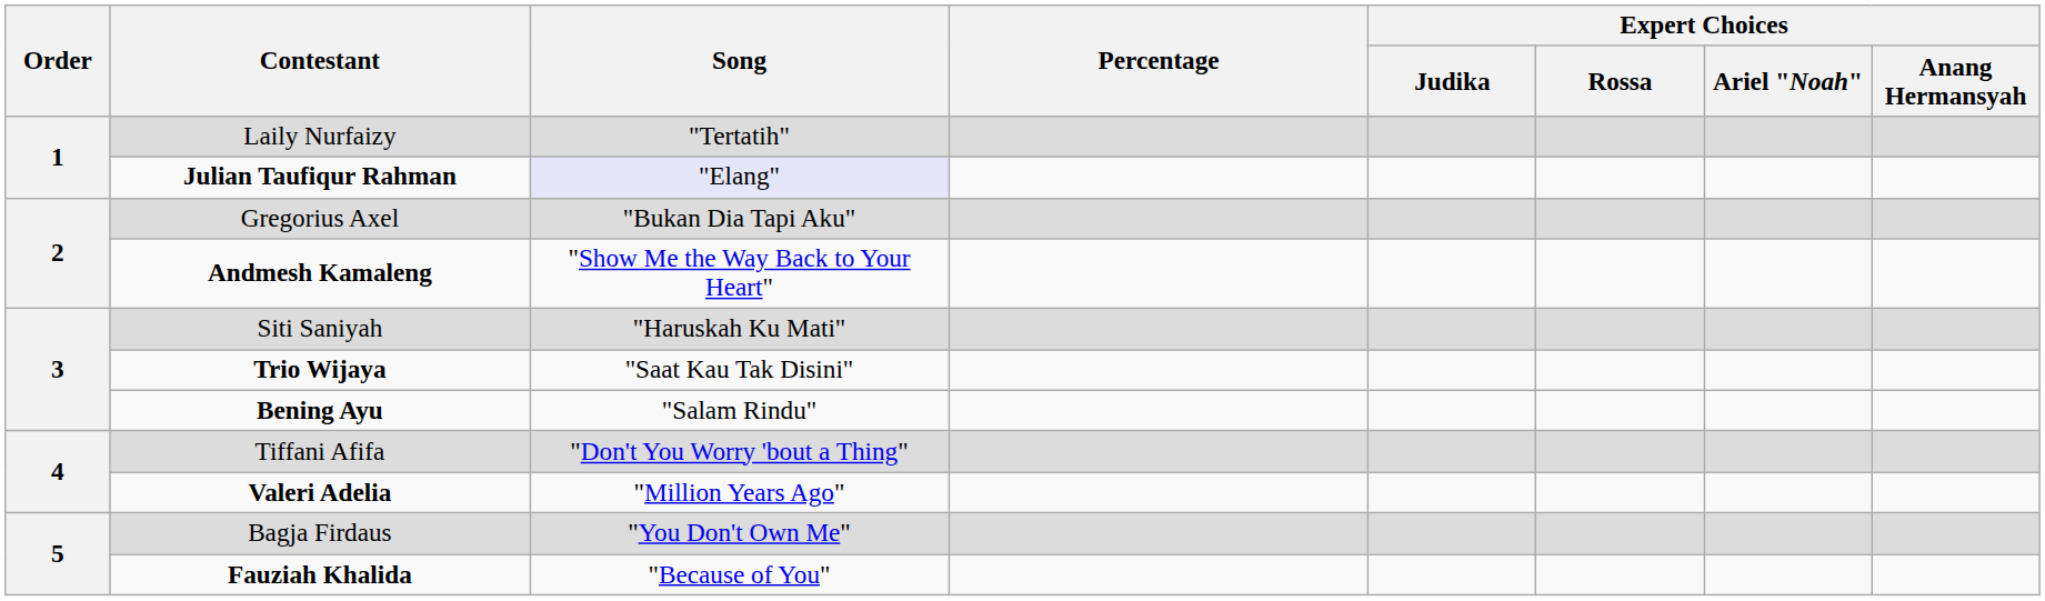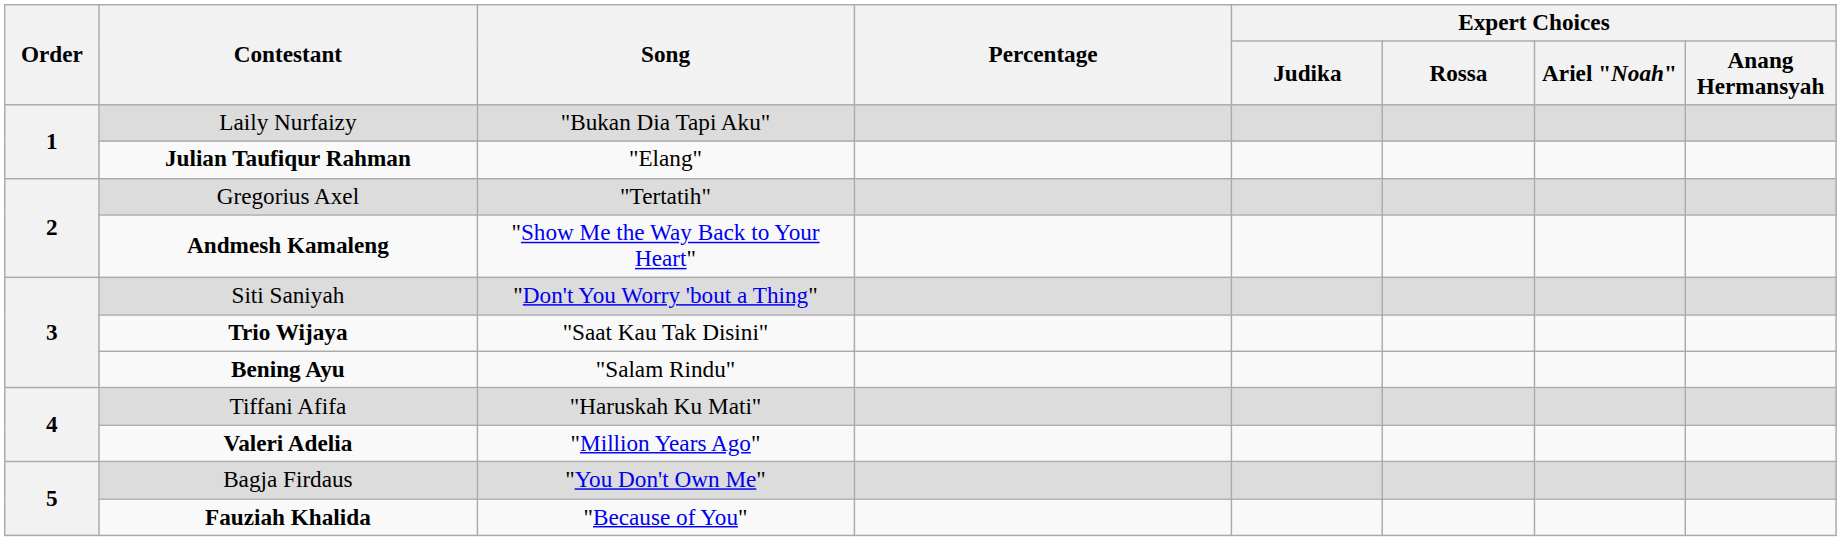 <table class="wikitable" style="text-align:center; width:100%;">
 <tr>
 <th scope="col" rowspan="2" style="width:05%;">Order</th>
 <th scope="col" rowspan="2" style="width:20%;">Contestant</th>
 <th scope="col" rowspan="2" style="width:20%;">Song</th>
 <th scope="col" rowspan="2" style="width:20%;">Percentage</th>
 <th scope="col" colspan="4" style="width:32%;">Expert Choices</th>
 </tr>
 <tr>
 <th style="width:08%;">Judika</th>
 <th style="width:08%;">Rossa</th>
 <th style="width:08%;">Ariel "<em>Noah</em>"</th>
 <th style="width:08%;">Anang Hermansyah</th>
 </tr>
 <tr style="background:#DCDCDC;">
 <th rowspan=2>1</th>
 <td>Laily Nurfaizy</td>
-<td>"Tertatih"</td>
+<td>"Bukan Dia Tapi Aku"</td>
 <td></td>
 <td></td>
 <td></td>
 <td></td>
 <td></td>
 </tr>
 <tr>
 <td><strong>Julian Taufiqur Rahman</strong></td>
-<td style="background: lavender;">"Elang"</td>
+<td>"Elang"</td>
 <td></td>
 <td></td>
 <td></td>
 <td></td>
 <td></td>
 </tr>
 <tr style="background:#DCDCDC;">
 <th rowspan=2>2</th>
 <td>Gregorius Axel</td>
-<td>"Bukan Dia Tapi Aku"</td>
+<td>"Tertatih"</td>
 <td></td>
 <td></td>
 <td></td>
 <td></td>
 <td></td>
 </tr>
 <tr>
 <td><strong>Andmesh Kamaleng</strong></td>
 <td>"<a href='#'>Show Me the Way Back to Your Heart</a>"</td>
 <td></td>
 <td></td>
 <td></td>
 <td></td>
 <td></td>
 </tr>
 <tr style="background:#DCDCDC;">
 <th rowspan=3>3</th>
 <td>Siti Saniyah</td>
-<td>"Haruskah Ku Mati"</td>
+<td>"<a href='#'>Don't You Worry 'bout a Thing</a>"</td>
 <td></td>
 <td></td>
 <td></td>
 <td></td>
 <td></td>
 </tr>
 <tr>
 <td><strong>Trio Wijaya</strong></td>
 <td>"Saat Kau Tak Disini"</td>
 <td></td>
 <td></td>
 <td></td>
 <td></td>
 <td></td>
 </tr>
 <tr>
 <td><strong>Bening Ayu</strong></td>
 <td>"Salam Rindu"</td>
 <td></td>
 <td></td>
 <td></td>
 <td></td>
 <td></td>
 </tr>
 <tr style="background:#DCDCDC;">
 <th rowspan=2>4</th>
 <td>Tiffani Afifa</td>
-<td>"<a href='#'>Don't You Worry 'bout a Thing</a>"</td>
+<td>"Haruskah Ku Mati"</td>
 <td></td>
 <td></td>
 <td></td>
 <td></td>
 <td></td>
 </tr>
 <tr>
 <td><strong>Valeri Adelia</strong></td>
 <td>"<a href='#'>Million Years Ago</a>"</td>
 <td></td>
 <td></td>
 <td></td>
 <td></td>
 <td></td>
 </tr>
 <tr style="background:#DCDCDC;">
 <th rowspan=2>5</th>
 <td>Bagja Firdaus</td>
 <td>"<a href='#'>You Don't Own Me</a>"</td>
 <td></td>
 <td></td>
 <td></td>
 <td></td>
 <td></td>
 </tr>
 <tr>
 <td><strong>Fauziah Khalida</strong></td>
 <td>"<a href='#'>Because of You</a>"</td>
 <td></td>
 <td></td>
 <td></td>
 <td></td>
 <td></td>
 </tr>
 </table>
